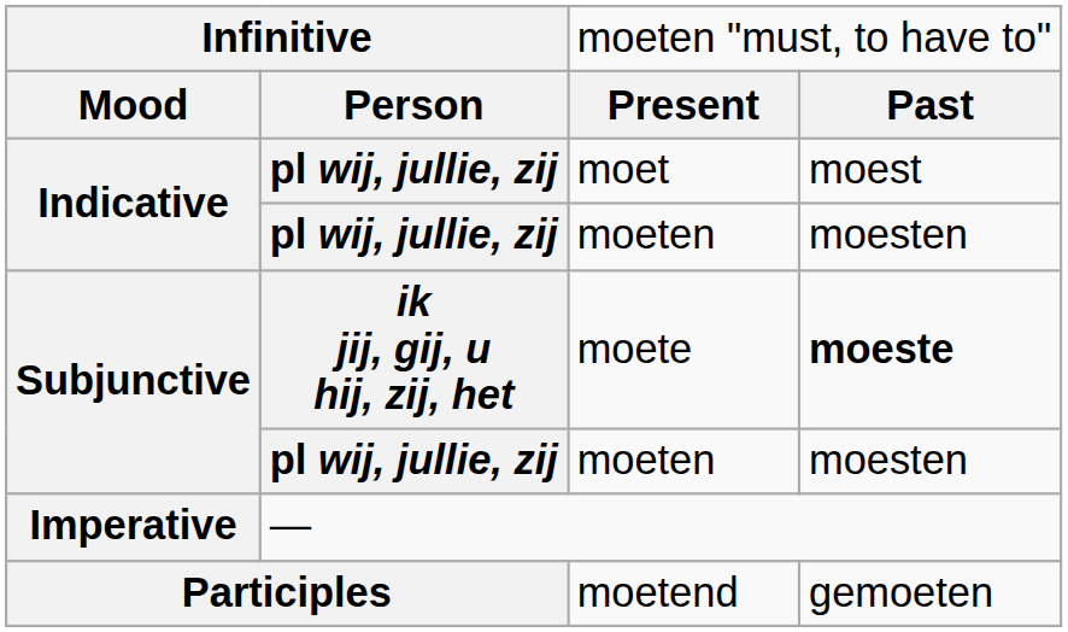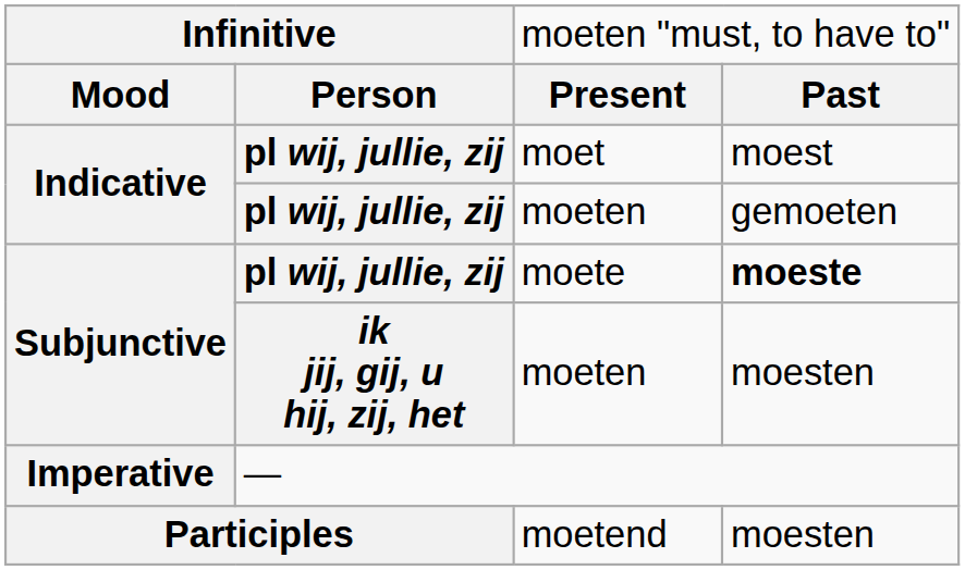 <table class="wikitable">
 <tr>
 <th colspan="2">Infinitive</th>
 <td colspan="2">moeten "must, to have to"</td>
 </tr>
 <tr>
 <th>Mood</th>
 <th>Person</th>
 <th>Present</th>
 <th>Past</th>
 </tr>
 <tr>
 <th rowspan="2">Indicative</th>
 <th>pl <em>wij, jullie, zij</em></th>
 <td>moet</td>
 <td>moest</td>
 </tr>
 <tr>
 <th>pl <em>wij, jullie, zij</em></th>
 <td>moeten</td>
-<td>moesten</td>
+<td>gemoeten</td>
 </tr>
 <tr>
 <th rowspan="2">Subjunctive</th>
-<th><em>ik<br>jij, gij, u<br>hij, zij, het</em></th>
+<th>pl <em>wij, jullie, zij</em></th>
 <td>moete</td>
 <td><strong>moeste</strong></td>
 </tr>
 <tr>
-<th>pl <em>wij, jullie, zij</em></th>
+<th><em>ik<br>jij, gij, u<br>hij, zij, het</em></th>
 <td>moeten</td>
 <td>moesten</td>
 </tr>
 <tr>
 <th>Imperative</th>
 <td colspan="3">—</td>
 </tr>
 <tr>
 <th colspan="2">Participles</th>
 <td>moetend</td>
-<td>gemoeten</td>
+<td>moesten</td>
 </tr>
 </table>
